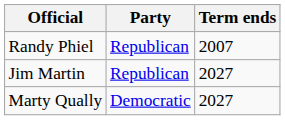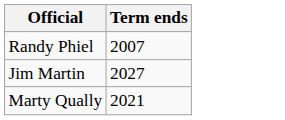 <table class="sortable wikitable">
 <tr>
 <th>Official</th>
-<th>Party</th>
 <th>Term ends</th>
 </tr>
 <tr>
 <td>Randy Phiel</td>
-<td><a href='#'>Republican</a></td>
 <td>2007</td>
 </tr>
 <tr>
 <td>Jim Martin</td>
-<td><a href='#'>Republican</a></td>
 <td>2027</td>
 </tr>
 <tr>
 <td>Marty Qually</td>
-<td><a href='#'>Democratic</a></td>
-<td>2027</td>
+<td>2021</td>
 </tr>
 </table>
